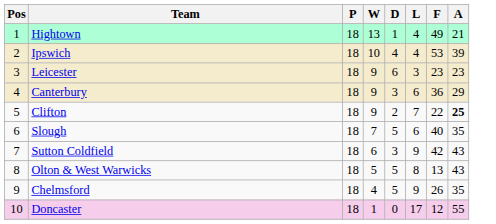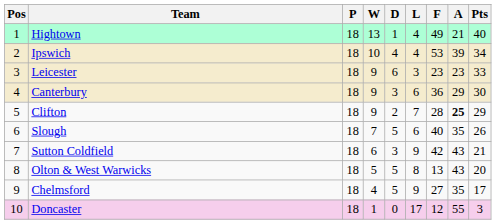 <table class="wikitable" style="font-size: 100%">
 <tr>
 <th width=20>Pos</th>
 <th width=400>Team</th>
 <th width=20>P</th>
 <th width=20>W</th>
 <th width=20>D</th>
 <th width=20>L</th>
 <th width=20>F</th>
 <th width=20>A</th>
+<th width=20>Pts</th>
 </tr>
 <tr align=center style="background: #ADFFD6;">
 <td>1</td>
 <td align="left"><a href='#'>Hightown</a></td>
 <td>18</td>
 <td>13</td>
 <td>1</td>
 <td>4</td>
 <td>49</td>
 <td>21</td>
+<td>40</td>
 </tr>
 <tr align=center style="background: #F5ECCE;">
 <td>2</td>
 <td align="left"><a href='#'>Ipswich</a></td>
 <td>18</td>
 <td>10</td>
 <td>4</td>
 <td>4</td>
 <td>53</td>
 <td>39</td>
+<td>34</td>
 </tr>
 <tr align=center style="background: #F5ECCE;">
 <td>3</td>
 <td align="left"><a href='#'>Leicester</a></td>
 <td>18</td>
 <td>9</td>
 <td>6</td>
 <td>3</td>
 <td>23</td>
 <td>23</td>
+<td>33</td>
 </tr>
 <tr align=center style="background: #F5ECCE;">
 <td>4</td>
 <td align="left"><a href='#'>Canterbury</a></td>
 <td>18</td>
 <td>9</td>
 <td>3</td>
 <td>6</td>
 <td>36</td>
 <td>29</td>
+<td>30</td>
 </tr>
 <tr align=center>
 <td>5</td>
 <td align="left"><a href='#'>Clifton</a></td>
 <td>18</td>
 <td>9</td>
 <td>2</td>
 <td>7</td>
-<td>22</td>
+<td>28</td>
 <td><strong>25</strong></td>
+<td>29</td>
 </tr>
 <tr align=center>
 <td>6</td>
 <td align="left"><a href='#'>Slough</a></td>
 <td>18</td>
 <td>7</td>
 <td>5</td>
 <td>6</td>
 <td>40</td>
 <td>35</td>
+<td>26</td>
 </tr>
 <tr align=center>
 <td>7</td>
 <td align="left"><a href='#'>Sutton Coldfield</a></td>
 <td>18</td>
 <td>6</td>
 <td>3</td>
 <td>9</td>
 <td>42</td>
 <td>43</td>
+<td>21</td>
 </tr>
 <tr align=center>
 <td>8</td>
 <td align="left"><a href='#'>Olton & West Warwicks</a></td>
 <td>18</td>
 <td>5</td>
 <td>5</td>
 <td>8</td>
 <td>13</td>
 <td>43</td>
+<td>20</td>
 </tr>
 <tr align=center>
 <td>9</td>
 <td align="left"><a href='#'>Chelmsford</a></td>
 <td>18</td>
 <td>4</td>
 <td>5</td>
 <td>9</td>
-<td>26</td>
+<td>27</td>
 <td>35</td>
+<td>17</td>
 </tr>
 <tr align=center style="background: #F6CEEC;">
 <td>10</td>
 <td align="left"><a href='#'>Doncaster</a></td>
 <td>18</td>
 <td>1</td>
 <td>0</td>
 <td>17</td>
 <td>12</td>
 <td>55</td>
+<td>3</td>
 </tr>
 </table>
